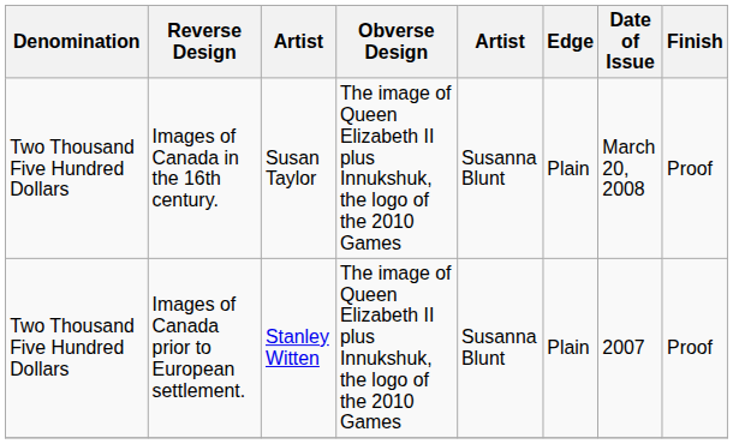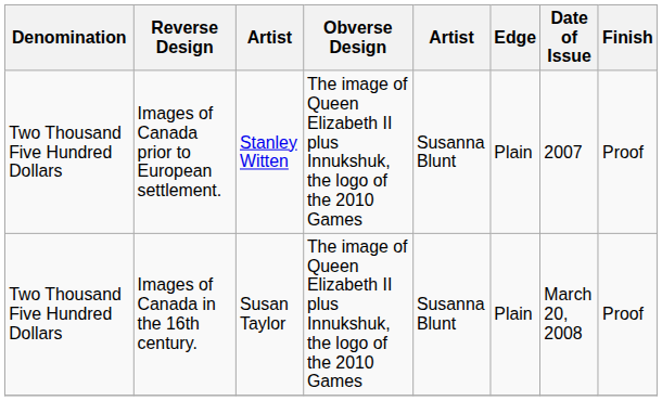 <table class="wikitable">
 <tr>
 <th>Denomination</th>
 <th>Reverse Design</th>
 <th>Artist</th>
 <th>Obverse Design</th>
 <th>Artist</th>
 <th>Edge</th>
 <th>Date of Issue</th>
 <th>Finish</th>
 </tr>
 <tr>
 <td>Two Thousand Five Hundred Dollars</td>
+<td>Images of Canada prior to European settlement.</td>
+<td><a href='#'>Stanley Witten</a></td>
+<td>The image of Queen Elizabeth II plus Innukshuk, the logo of the 2010 Games</td>
+<td>Susanna Blunt</td>
+<td>Plain</td>
+<td>2007</td>
+<td>Proof</td>
+</tr>
+<tr>
+<td>Two Thousand Five Hundred Dollars</td>
 <td>Images of Canada in the 16th century.</td>
 <td>Susan Taylor</td>
 <td>The image of Queen Elizabeth II plus Innukshuk, the logo of the 2010 Games</td>
 <td>Susanna Blunt</td>
 <td>Plain</td>
 <td>March 20, 2008</td>
 <td>Proof</td>
 </tr>
 <tr>
-<td>Two Thousand Five Hundred Dollars</td>
-<td>Images of Canada prior to European settlement.</td>
-<td><a href='#'>Stanley Witten</a></td>
-<td>The image of Queen Elizabeth II plus Innukshuk, the logo of the 2010 Games</td>
-<td>Susanna Blunt</td>
-<td>Plain</td>
-<td>2007</td>
-<td>Proof</td>
-</tr>
-<tr>
 </tr>
 </table>
